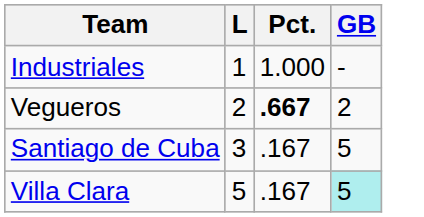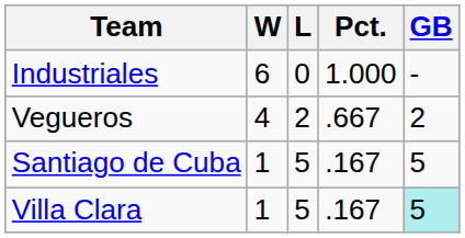 <table class="wikitable">
 <tr>
 <th>Team</th>
+<th>W</th>
 <th>L</th>
 <th>Pct.</th>
 <th><a href='#'>GB</a></th>
 </tr>
 <tr>
 <td><a href='#'>Industriales</a></td>
-<td>1</td>
+<td>6</td>
+<td>0</td>
 <td>1.000</td>
 <td>-</td>
 </tr>
 <tr>
 <td>Vegueros</td>
+<td>4</td>
 <td>2</td>
-<td><strong>.667</strong></td>
+<td>.667</td>
 <td>2</td>
 </tr>
 <tr>
 <td><a href='#'>Santiago de Cuba</a></td>
-<td>3</td>
+<td>1</td>
+<td>5</td>
 <td>.167</td>
 <td>5</td>
 </tr>
 <tr>
 <td><a href='#'>Villa Clara</a></td>
+<td>1</td>
 <td>5</td>
 <td>.167</td>
 <td style="background: paleturquoise;">5</td>
 </tr>
 </table>
